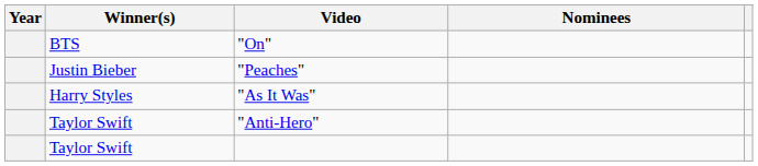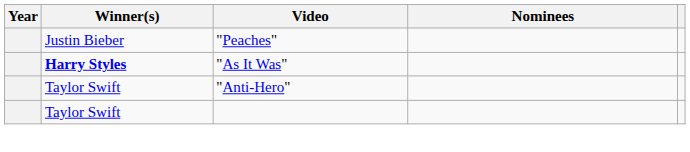 <table class="wikitable sortable">
 <tr>
 <th scope="col">Year</th>
 <th scope="col" style="width:175px;">Winner(s)</th>
 <th scope="col" style="width:200px;">Video</th>
 <th scope="col" style="width:280px;">Nominees</th>
 <th scope="col" class="unsortable"></th>
 </tr>
 <tr>
 <th scope="row"></th>
-<td><a href='#'>BTS</a></td>
-<td>"<a href='#'>On</a>"</td>
-<td></td>
-<td align="center"></td>
-</tr>
-<tr>
-<th scope="row"></th>
 <td><a href='#'>Justin Bieber</a> </td>
 <td>"<a href='#'>Peaches</a>"</td>
 <td></td>
 <td align="center"></td>
 </tr>
 <tr>
 <th scope="row"></th>
-<td><a href='#'>Harry Styles</a></td>
+<td><strong><a href='#'>Harry Styles</a></strong></td>
 <td>"<a href='#'>As It Was</a>"</td>
 <td></td>
 <td align="center"></td>
 </tr>
 <tr>
 <th scope="row"></th>
 <td><a href='#'>Taylor Swift</a></td>
 <td>"<a href='#'>Anti-Hero</a>"</td>
 <td></td>
 <td align="center"></td>
 </tr>
 <tr>
 <th scope="row"></th>
 <td><a href='#'>Taylor Swift</a></td>
 <td></td>
 <td></td>
 <td align="center"></td>
 </tr>
 </table>
